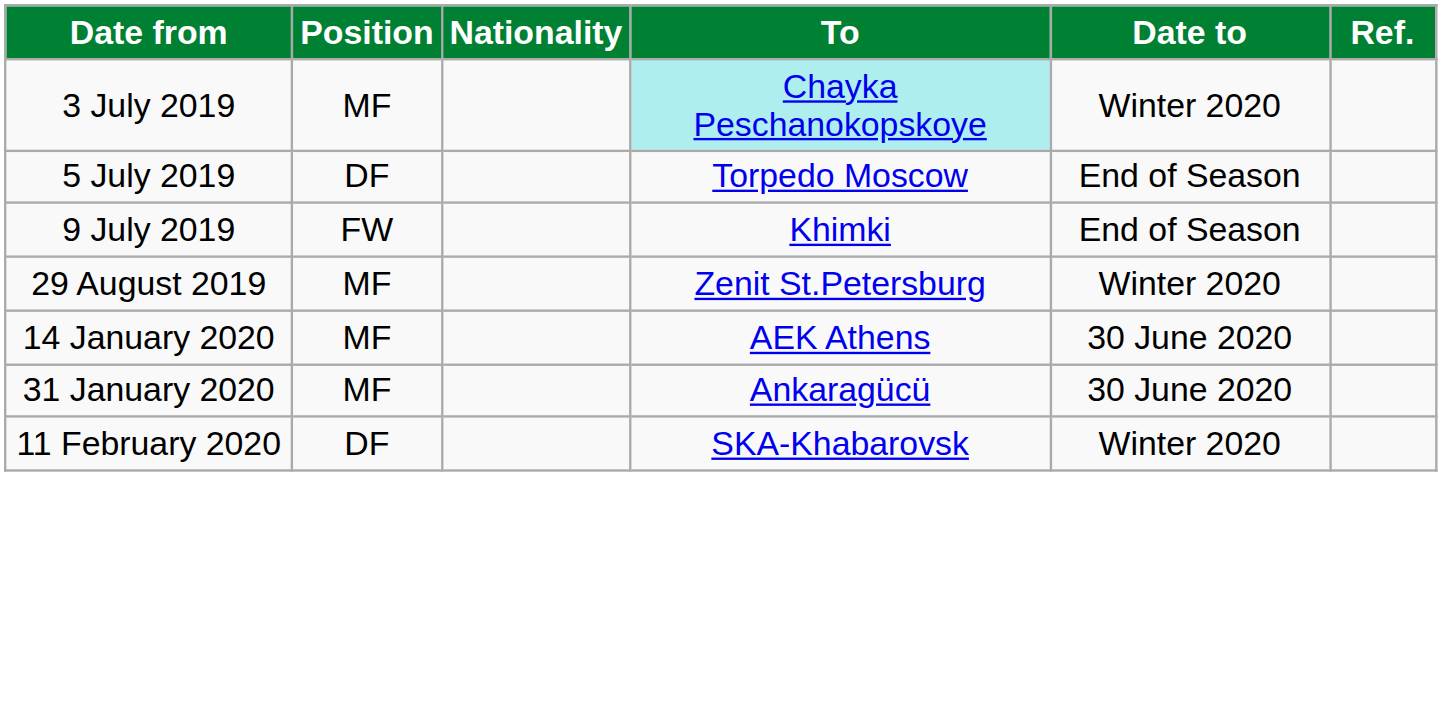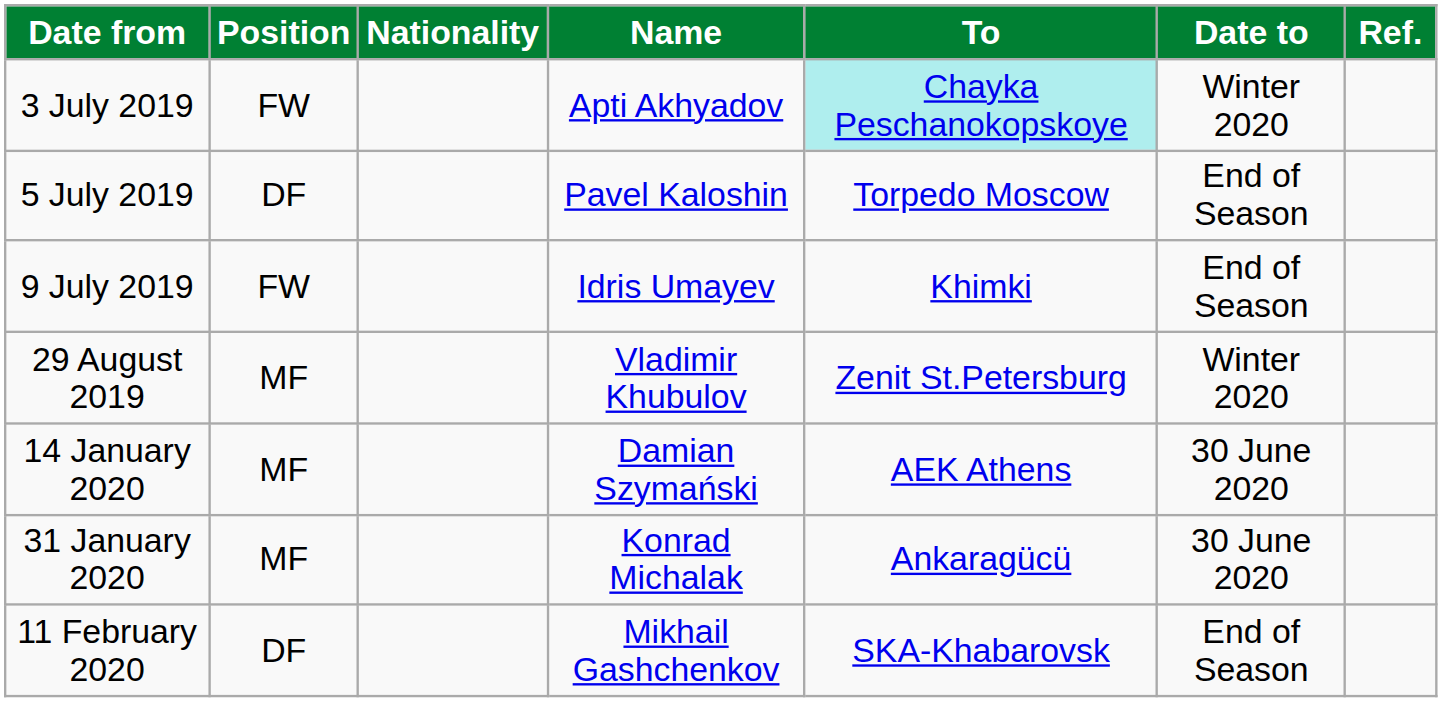 <table class="wikitable" style="text-align:center; font-size:90%; ">
 <tr>
 <th style="background:#008033; color:white; width:150px;">Date from</th>
 <th style="background:#008033; color:white; width:55px;">Position</th>
 <th style="background:#008033; color:white; width:55px;">Nationality</th>
+<th style="background:#008033; color:white; width:150px;">Name</th>
 <th style="background:#008033; color:white; width:200px;">To</th>
 <th style="background:#008033; color:white; width:150px;">Date to</th>
 <th style="background:#008033; color:white; width:45px;">Ref.</th>
 </tr>
 <tr>
 <td>3 July 2019</td>
-<td>MF</td>
+<td>FW</td>
 <td></td>
+<td><a href='#'>Apti Akhyadov</a></td>
 <td style="background: paleturquoise;"><a href='#'>Chayka Peschanokopskoye</a></td>
 <td>Winter 2020</td>
 <td></td>
 </tr>
 <tr>
 <td>5 July 2019</td>
 <td>DF</td>
 <td></td>
+<td><a href='#'>Pavel Kaloshin</a></td>
 <td><a href='#'>Torpedo Moscow</a></td>
 <td>End of Season</td>
 <td></td>
 </tr>
 <tr>
 <td>9 July 2019</td>
 <td>FW</td>
 <td></td>
+<td><a href='#'>Idris Umayev</a></td>
 <td><a href='#'>Khimki</a></td>
 <td>End of Season</td>
 <td></td>
 </tr>
 <tr>
 <td>29 August 2019</td>
 <td>MF</td>
 <td></td>
+<td><a href='#'>Vladimir Khubulov</a></td>
 <td><a href='#'>Zenit St.Petersburg</a></td>
 <td>Winter 2020</td>
 <td></td>
 </tr>
 <tr>
 <td>14 January 2020</td>
 <td>MF</td>
 <td></td>
+<td><a href='#'>Damian Szymański</a></td>
 <td><a href='#'>AEK Athens</a></td>
 <td>30 June 2020</td>
 <td></td>
 </tr>
 <tr>
 <td>31 January 2020</td>
 <td>MF</td>
 <td></td>
+<td><a href='#'>Konrad Michalak</a></td>
 <td><a href='#'>Ankaragücü</a></td>
 <td>30 June 2020</td>
 <td></td>
 </tr>
 <tr>
 <td>11 February 2020</td>
 <td>DF</td>
 <td></td>
+<td><a href='#'>Mikhail Gashchenkov</a></td>
 <td><a href='#'>SKA-Khabarovsk</a></td>
-<td>Winter 2020</td>
+<td>End of Season</td>
 <td></td>
 </tr>
 </table>
